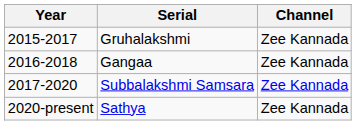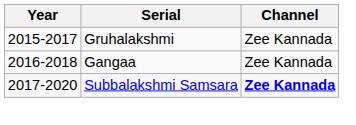 <table Class="wikitable">
 <tr>
 <th>Year</th>
 <th>Serial</th>
 <th>Channel</th>
 </tr>
 <tr>
 <td>2015-2017</td>
 <td>Gruhalakshmi</td>
 <td>Zee Kannada</td>
 </tr>
 <tr>
 <td>2016-2018</td>
 <td>Gangaa</td>
 <td>Zee Kannada</td>
 </tr>
 <tr>
 <td>2017-2020</td>
 <td><a href='#'>Subbalakshmi Samsara</a></td>
-<td><a href='#'>Zee Kannada</a></td>
-</tr>
-<tr>
-<td>2020-present</td>
-<td><a href='#'>Sathya</a></td>
-<td>Zee Kannada</td>
+<td><strong><a href='#'>Zee Kannada</a></strong></td>
 </tr>
 </table>
